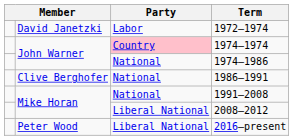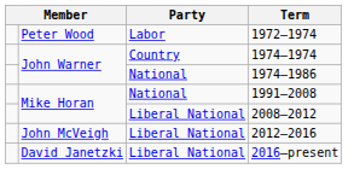 <table class="wikitable">
 <tr>
 <th colspan="2">Member</th>
 <th>Party</th>
 <th>Term</th>
 </tr>
 <tr>
 <td> </td>
-<td><a href='#'>David Janetzki</a></td>
+<td><a href='#'>Peter Wood</a></td>
 <td><a href='#'>Labor</a></td>
 <td>1972–1974</td>
 </tr>
 <tr>
 <td> </td>
 <td rowspan="2"><a href='#'>John Warner</a></td>
-<td style="background: pink;"><a href='#'>Country</a></td>
+<td><a href='#'>Country</a></td>
 <td>1974–1974</td>
 </tr>
 <tr>
 <td> </td>
 <td><a href='#'>National</a></td>
 <td>1974–1986</td>
-</tr>
-<tr>
-<td> </td>
-<td><a href='#'>Clive Berghofer</a></td>
-<td><a href='#'>National</a></td>
-<td>1986–1991</td>
 </tr>
 <tr>
 <td> </td>
 <td rowspan="2"><a href='#'>Mike Horan</a></td>
 <td><a href='#'>National</a></td>
 <td>1991–2008</td>
 </tr>
 <tr>
 <td> </td>
 <td><a href='#'>Liberal National</a></td>
 <td>2008–2012</td>
 </tr>
 <tr>
 <td> </td>
-<td><a href='#'>Peter Wood</a></td>
+<td><a href='#'>John McVeigh</a></td>
+<td><a href='#'>Liberal National</a></td>
+<td>2012–2016</td>
+</tr>
+<tr>
+<td> </td>
+<td><a href='#'>David Janetzki</a></td>
 <td><a href='#'>Liberal National</a></td>
 <td><a href='#'>2016</a>–present</td>
 </tr>
 </table>
